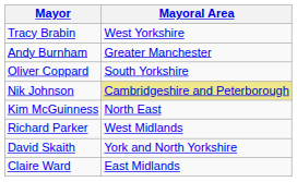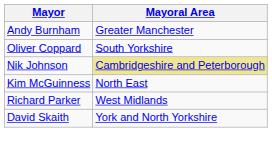 <table class="sortable wikitable" style="font-size:100%">
 <tr>
 <th><a href='#'>Mayor</a></th>
 <th><a href='#'>Mayoral Area</a></th>
-</tr>
-<tr>
-<td><a href='#'>Tracy Brabin</a></td>
-<td><a href='#'>West Yorkshire</a></td>
 </tr>
 <tr>
 <td><a href='#'>Andy Burnham</a></td>
 <td><a href='#'>Greater Manchester</a></td>
 </tr>
 <tr>
 <td><a href='#'>Oliver Coppard</a></td>
 <td><a href='#'>South Yorkshire</a></td>
 </tr>
 <tr>
 <td><a href='#'>Nik Johnson</a></td>
 <td style="background: khaki;"><a href='#'>Cambridgeshire and Peterborough</a></td>
 </tr>
 <tr>
 <td><a href='#'>Kim McGuinness</a></td>
 <td><a href='#'>North East</a></td>
 </tr>
 <tr>
 <td><a href='#'>Richard Parker</a></td>
 <td><a href='#'>West Midlands</a></td>
 </tr>
 <tr>
 <td><a href='#'>David Skaith</a></td>
 <td><a href='#'>York and North Yorkshire</a></td>
 </tr>
-<tr>
-<td><a href='#'>Claire Ward</a></td>
-<td><a href='#'>East Midlands</a></td>
-</tr>
 </table>
